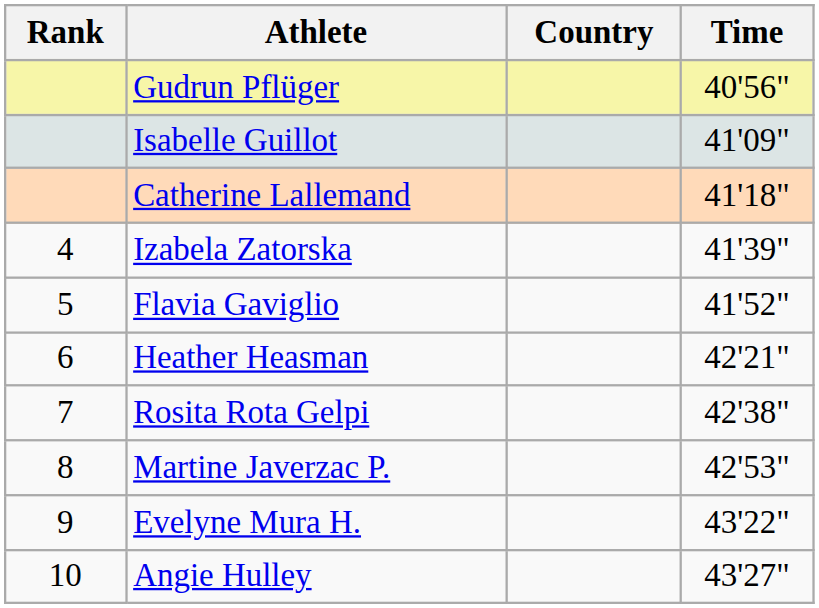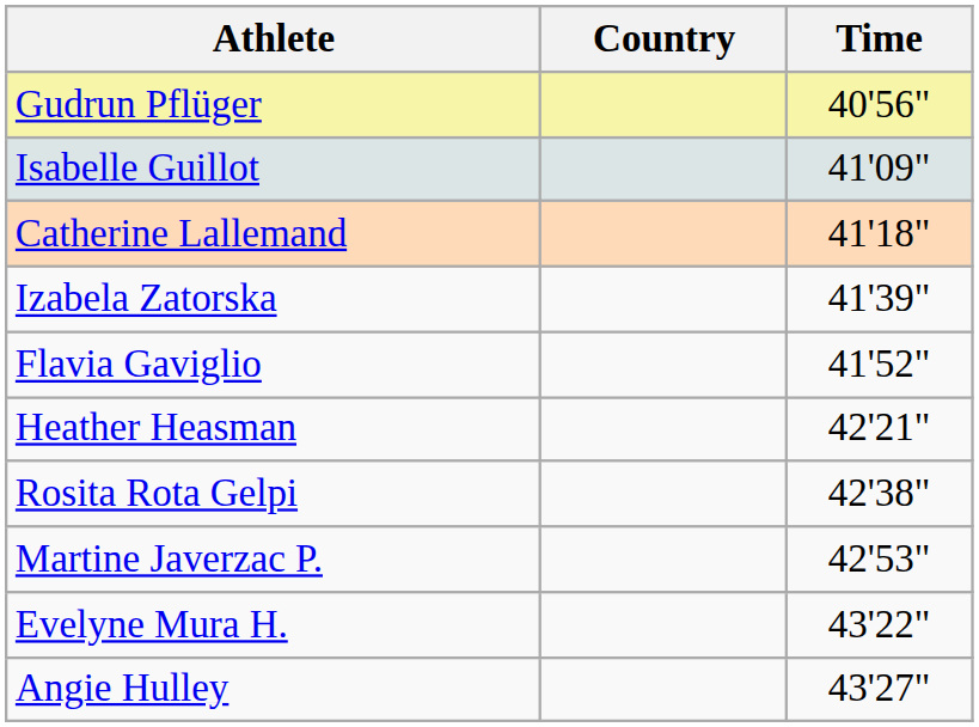 <table class="wikitable" width=40% style="font-size:90%; text-align:center;">
 <tr>
-<th>Rank</th>
 <th>Athlete</th>
 <th>Country</th>
 <th>Time</th>
 </tr>
 <tr bgcolor="#F7F6A8">
-<td></td>
 <td align=left><a href='#'>Gudrun Pflüger</a></td>
 <td align=left></td>
 <td>40'56"</td>
 </tr>
 <tr bgcolor="#DCE5E5">
-<td></td>
 <td align=left><a href='#'>Isabelle Guillot</a></td>
 <td align=left></td>
 <td>41'09"</td>
 </tr>
 <tr bgcolor="#FFDAB9">
-<td></td>
 <td align=left><a href='#'>Catherine Lallemand</a></td>
 <td align=left></td>
 <td>41'18"</td>
 </tr>
 <tr>
-<td>4</td>
 <td align=left><a href='#'>Izabela Zatorska</a></td>
 <td align=left></td>
 <td>41'39"</td>
 </tr>
 <tr>
-<td>5</td>
 <td align=left><a href='#'>Flavia Gaviglio</a></td>
 <td align=left></td>
 <td>41'52"</td>
 </tr>
 <tr>
-<td>6</td>
 <td align=left><a href='#'>Heather Heasman</a></td>
 <td align=left></td>
 <td>42'21"</td>
 </tr>
 <tr>
-<td>7</td>
 <td align=left><a href='#'>Rosita Rota Gelpi</a></td>
 <td align=left></td>
 <td>42'38"</td>
 </tr>
 <tr>
-<td>8</td>
 <td align=left><a href='#'>Martine Javerzac P.</a></td>
 <td align=left></td>
 <td>42'53"</td>
 </tr>
 <tr>
-<td>9</td>
 <td align=left><a href='#'>Evelyne Mura H.</a></td>
 <td align=left></td>
 <td>43'22"</td>
 </tr>
 <tr>
-<td>10</td>
 <td align=left><a href='#'>Angie Hulley</a></td>
 <td align=left></td>
 <td>43'27"</td>
 </tr>
 </table>
